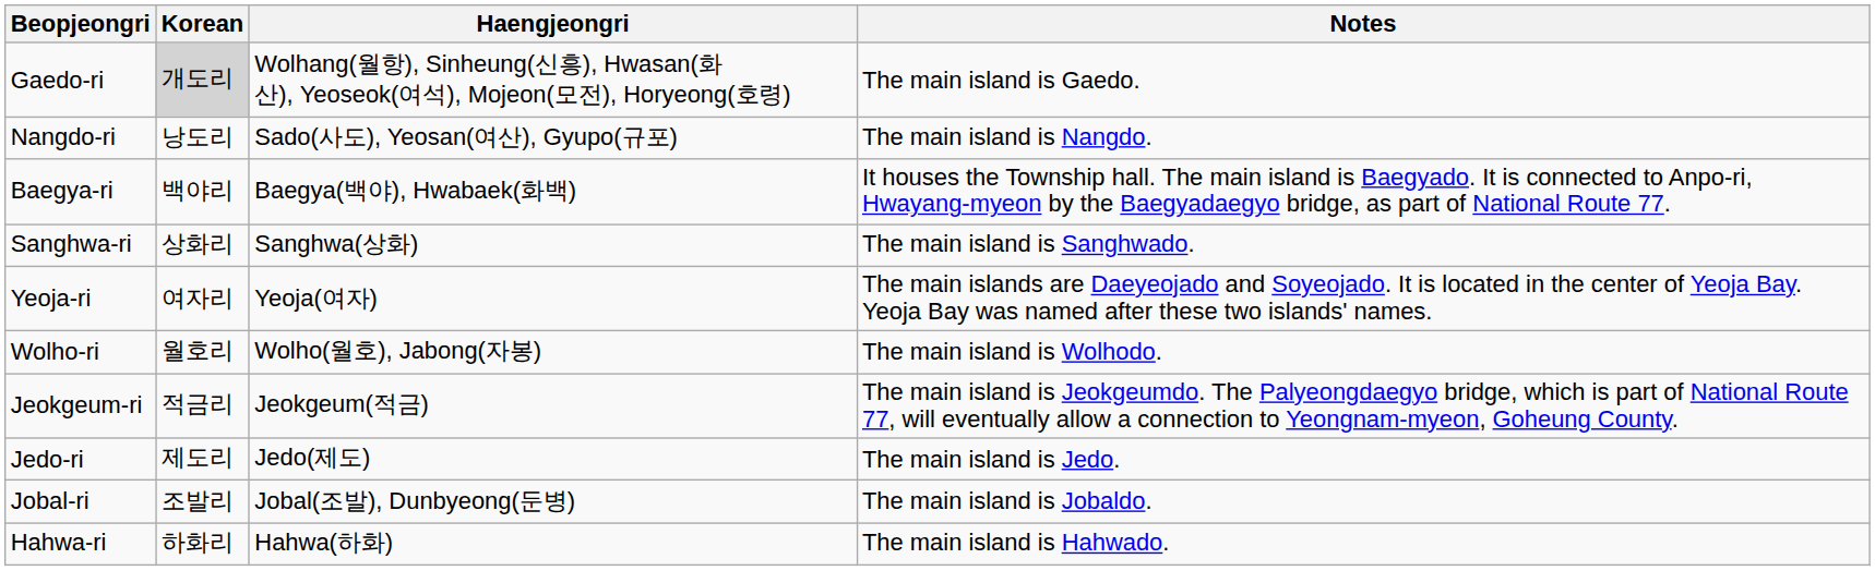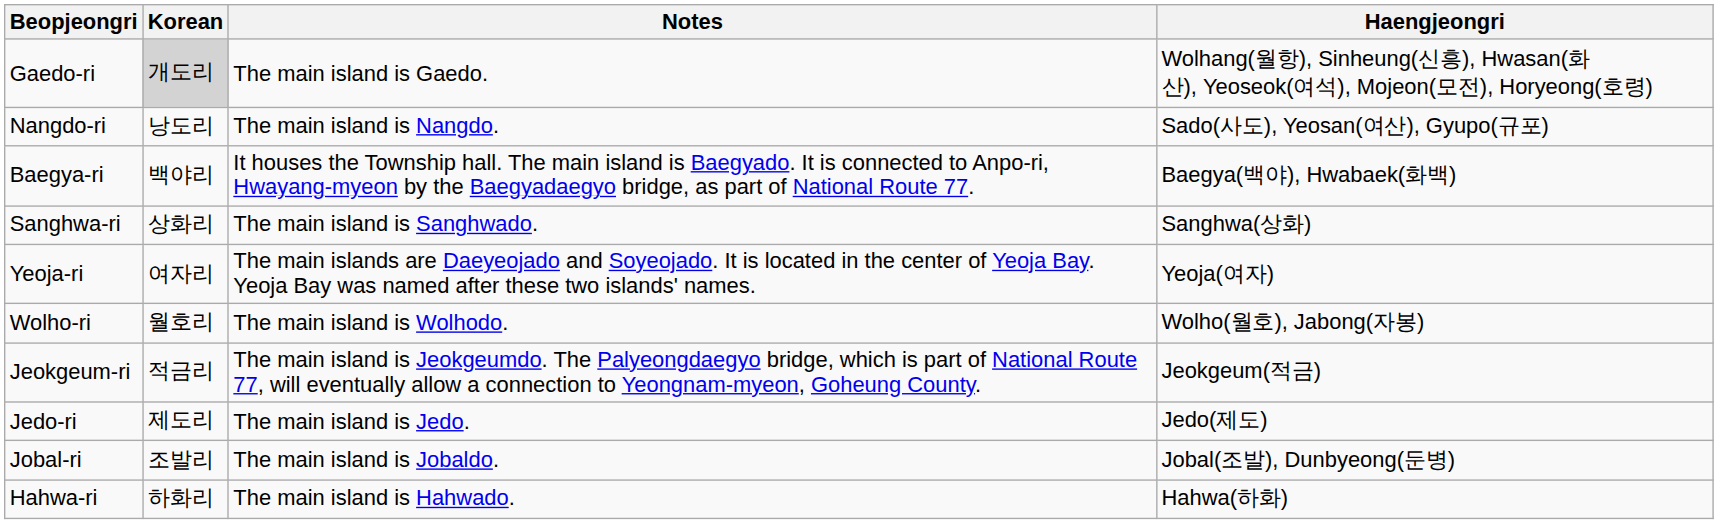 <table class="wikitable">
 <tr>
 <th>Beopjeongri</th>
 <th>Korean</th>
+<th>Notes</th>
 <th>Haengjeongri</th>
-<th>Notes</th>
 </tr>
 <tr>
 <td>Gaedo-ri</td>
 <td style="background: lightgrey;">개도리</td>
+<td>The main island is Gaedo.</td>
 <td>Wolhang(월항), Sinheung(신흥), Hwasan(화산), Yeoseok(여석), Mojeon(모전), Horyeong(호령)</td>
-<td>The main island is Gaedo.</td>
 </tr>
 <tr>
 <td>Nangdo-ri</td>
 <td>낭도리</td>
+<td>The main island is <a href='#'>Nangdo</a>.</td>
 <td>Sado(사도), Yeosan(여산), Gyupo(규포)</td>
-<td>The main island is <a href='#'>Nangdo</a>.</td>
 </tr>
 <tr>
 <td>Baegya-ri</td>
 <td>백야리</td>
+<td>It houses the Township hall. The main island is <a href='#'>Baegyado</a>. It is connected to Anpo-ri, <a href='#'>Hwayang-myeon</a> by the <a href='#'>Baegyadaegyo</a> bridge, as part of <a href='#'>National Route 77</a>.</td>
 <td>Baegya(백야), Hwabaek(화백)</td>
-<td>It houses the Township hall. The main island is <a href='#'>Baegyado</a>. It is connected to Anpo-ri, <a href='#'>Hwayang-myeon</a> by the <a href='#'>Baegyadaegyo</a> bridge, as part of <a href='#'>National Route 77</a>.</td>
 </tr>
 <tr>
 <td>Sanghwa-ri</td>
 <td>상화리</td>
+<td>The main island is <a href='#'>Sanghwado</a>.</td>
 <td>Sanghwa(상화)</td>
-<td>The main island is <a href='#'>Sanghwado</a>.</td>
 </tr>
 <tr>
 <td>Yeoja-ri</td>
 <td>여자리</td>
+<td>The main islands are <a href='#'>Daeyeojado</a> and <a href='#'>Soyeojado</a>. It is located in the center of <a href='#'>Yeoja Bay</a>. Yeoja Bay was named after these two islands' names.</td>
 <td>Yeoja(여자)</td>
-<td>The main islands are <a href='#'>Daeyeojado</a> and <a href='#'>Soyeojado</a>. It is located in the center of <a href='#'>Yeoja Bay</a>. Yeoja Bay was named after these two islands' names.</td>
 </tr>
 <tr>
 <td>Wolho-ri</td>
 <td>월호리</td>
+<td>The main island is <a href='#'>Wolhodo</a>.</td>
 <td>Wolho(월호), Jabong(자봉)</td>
-<td>The main island is <a href='#'>Wolhodo</a>.</td>
 </tr>
 <tr>
 <td>Jeokgeum-ri</td>
 <td>적금리</td>
+<td>The main island is <a href='#'>Jeokgeumdo</a>. The <a href='#'>Palyeongdaegyo</a> bridge, which is part of <a href='#'>National Route 77</a>, will eventually allow a connection to <a href='#'>Yeongnam-myeon</a>, <a href='#'>Goheung County</a>.</td>
 <td>Jeokgeum(적금)</td>
-<td>The main island is <a href='#'>Jeokgeumdo</a>. The <a href='#'>Palyeongdaegyo</a> bridge, which is part of <a href='#'>National Route 77</a>, will eventually allow a connection to <a href='#'>Yeongnam-myeon</a>, <a href='#'>Goheung County</a>.</td>
 </tr>
 <tr>
 <td>Jedo-ri</td>
 <td>제도리</td>
+<td>The main island is <a href='#'>Jedo</a>.</td>
 <td>Jedo(제도)</td>
-<td>The main island is <a href='#'>Jedo</a>.</td>
 </tr>
 <tr>
 <td>Jobal-ri</td>
 <td>조발리</td>
+<td>The main island is <a href='#'>Jobaldo</a>.</td>
 <td>Jobal(조발), Dunbyeong(둔병)</td>
-<td>The main island is <a href='#'>Jobaldo</a>.</td>
 </tr>
 <tr>
 <td>Hahwa-ri</td>
 <td>하화리</td>
+<td>The main island is <a href='#'>Hahwado</a>.</td>
 <td>Hahwa(하화)</td>
-<td>The main island is <a href='#'>Hahwado</a>.</td>
 </tr>
 </table>
